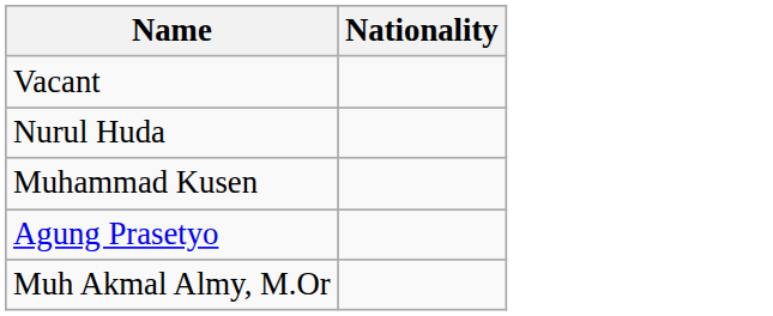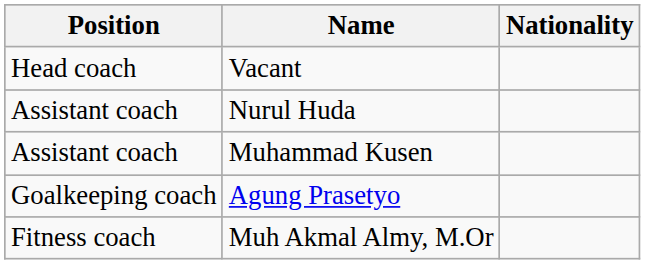 <table class="wikitable">
 <tr>
+<th>Position</th>
 <th>Name</th>
 <th>Nationality</th>
 </tr>
 <tr>
+<td>Head coach</td>
 <td>Vacant</td>
 <td></td>
 </tr>
 <tr>
+<td>Assistant coach</td>
 <td>Nurul Huda</td>
 <td></td>
 </tr>
 <tr>
+<td>Assistant coach</td>
 <td>Muhammad Kusen</td>
 <td></td>
 </tr>
 <tr>
+<td>Goalkeeping coach</td>
 <td><a href='#'>Agung Prasetyo</a></td>
 <td></td>
 </tr>
 <tr>
+<td>Fitness coach</td>
 <td>Muh Akmal Almy, M.Or</td>
 <td></td>
 </tr>
 </table>
